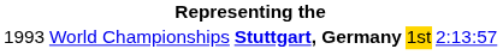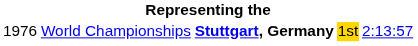 <table>
 <tr>
 <th colspan="5">Representing the </th>
 </tr>
 <tr>
-<td>1993</td>
+<td>1976</td>
 <td><a href='#'>World Championships</a></td>
 <td><strong><a href='#'>Stuttgart</a>, Germany</strong></td>
 <td bgcolor="gold">1st</td>
 <td><a href='#'>2:13:57</a></td>
 </tr>
 </table>
